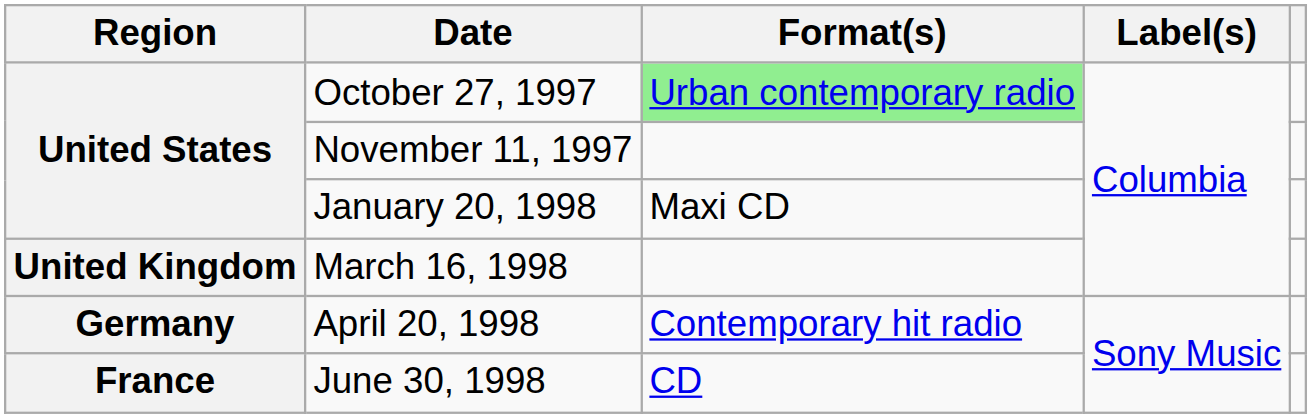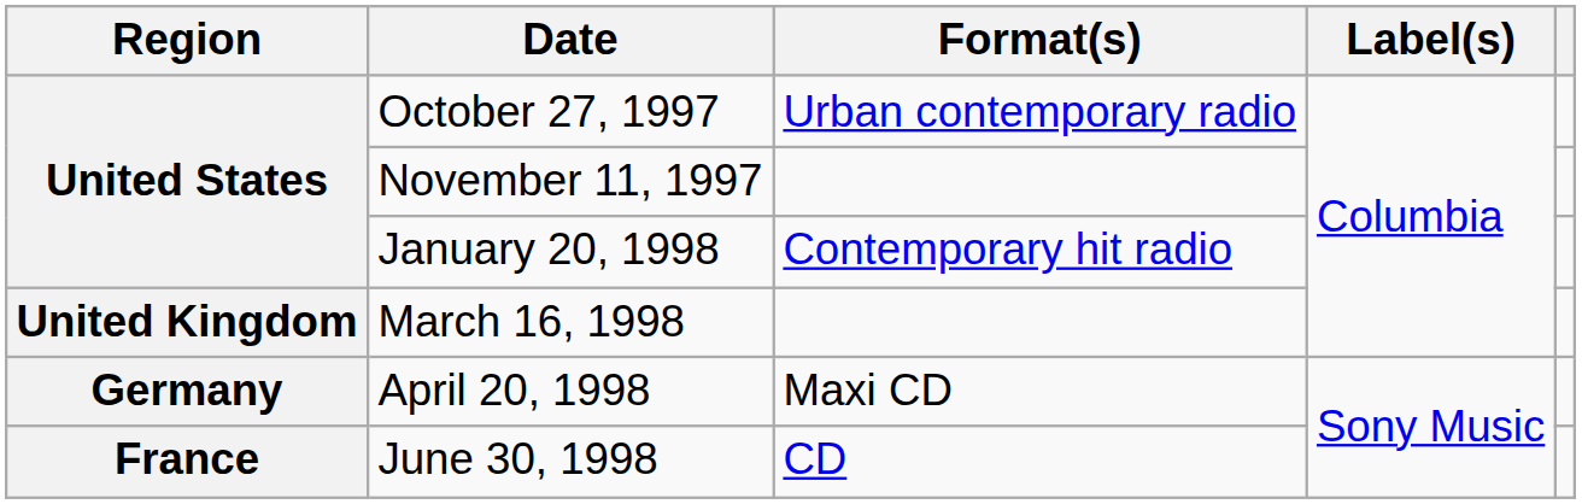 <table class="wikitable sortable plainrowheaders">
 <tr>
 <th scope="col">Region</th>
 <th scope="col">Date</th>
 <th scope="col">Format(s)</th>
 <th scope="col">Label(s)</th>
 <th scope="col"></th>
 </tr>
 <tr>
 <th scope="row" rowspan="3">United States</th>
 <td>October 27, 1997</td>
-<td style="background: lightgreen;"><a href='#'>Urban contemporary radio</a></td>
+<td><a href='#'>Urban contemporary radio</a></td>
 <td rowspan="4"><a href='#'>Columbia</a></td>
 <td></td>
 </tr>
 <tr>
 <td>November 11, 1997</td>
 <td></td>
 <td></td>
 </tr>
 <tr>
 <td>January 20, 1998</td>
-<td>Maxi CD</td>
+<td><a href='#'>Contemporary hit radio</a></td>
 <td></td>
 </tr>
 <tr>
 <th scope="row">United Kingdom</th>
 <td>March 16, 1998</td>
 <td></td>
 <td></td>
 </tr>
 <tr>
 <th scope="row">Germany</th>
 <td>April 20, 1998</td>
-<td><a href='#'>Contemporary hit radio</a></td>
+<td>Maxi CD</td>
 <td rowspan="2"><a href='#'>Sony Music</a></td>
 <td></td>
 </tr>
 <tr>
 <th scope="row">France</th>
 <td>June 30, 1998</td>
 <td><a href='#'>CD</a></td>
 <td></td>
 </tr>
 </table>
